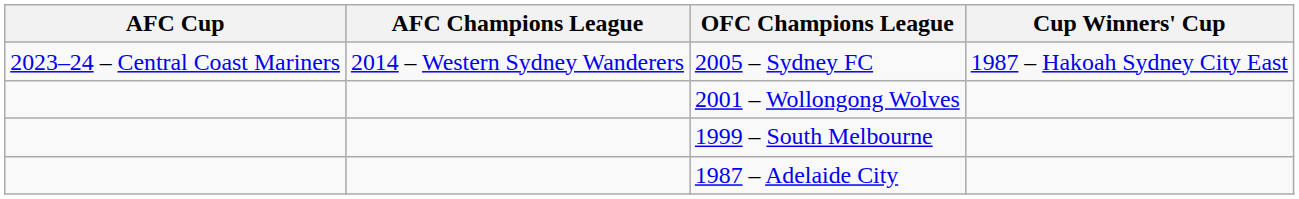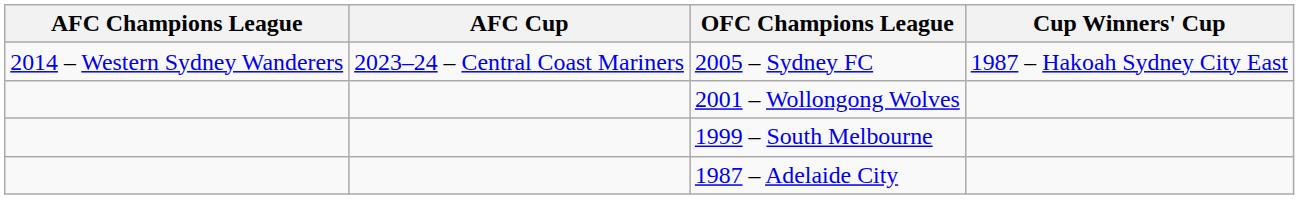 <table class="wikitable">
 <tr>
+<th>AFC Champions League</th>
 <th>AFC Cup</th>
-<th>AFC Champions League</th>
 <th>OFC Champions League</th>
 <th>Cup Winners' Cup</th>
 </tr>
 <tr>
+<td><a href='#'>2014</a> – <a href='#'>Western Sydney Wanderers</a></td>
 <td><a href='#'>2023–24</a> – <a href='#'>Central Coast Mariners</a></td>
-<td><a href='#'>2014</a> – <a href='#'>Western Sydney Wanderers</a></td>
 <td><a href='#'>2005</a> – <a href='#'>Sydney FC</a></td>
 <td><a href='#'>1987</a> – <a href='#'>Hakoah Sydney City East</a></td>
 </tr>
 <tr>
 <td></td>
 <td></td>
 <td><a href='#'>2001</a> – <a href='#'>Wollongong Wolves</a></td>
 <td></td>
 </tr>
 <tr>
 <td></td>
 <td></td>
 <td><a href='#'>1999</a> – <a href='#'>South Melbourne</a></td>
 <td></td>
 </tr>
 <tr>
 <td></td>
 <td></td>
 <td><a href='#'>1987</a> – <a href='#'>Adelaide City</a></td>
 <td></td>
 </tr>
 </table>
